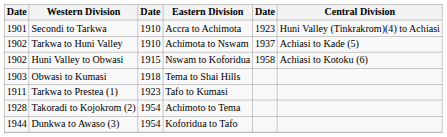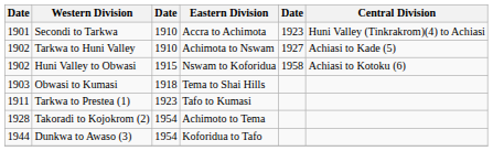 <table class="wikitable">
 <tr>
 <th>Date</th>
 <th>Western Division</th>
 <th>Date</th>
 <th>Eastern Division</th>
 <th>Date</th>
 <th>Central Division</th>
 </tr>
 <tr>
 <td>1901</td>
 <td>Secondi to Tarkwa</td>
 <td>1910</td>
 <td>Accra to Achimota</td>
 <td>1923</td>
 <td>Huni Valley (Tinkrakrom)(4) to Achiasi</td>
 </tr>
 <tr>
 <td>1902</td>
 <td>Tarkwa to Huni Valley</td>
 <td>1910</td>
 <td>Achimota to Nswam</td>
-<td>1937</td>
+<td>1927</td>
 <td>Achiasi to Kade (5)</td>
 </tr>
 <tr>
 <td>1902</td>
 <td>Huni Valley to Obwasi</td>
 <td>1915</td>
 <td>Nswam to Koforidua</td>
 <td>1958</td>
 <td>Achiasi to Kotoku (6)</td>
 </tr>
 <tr>
 <td>1903</td>
 <td>Obwasi to Kumasi</td>
 <td>1918</td>
 <td>Tema to Shai Hills</td>
 <td></td>
 <td></td>
 </tr>
 <tr>
 <td>1911</td>
 <td>Tarkwa to Prestea (1)</td>
 <td>1923</td>
 <td>Tafo to Kumasi</td>
 <td></td>
 <td></td>
 </tr>
 <tr>
 <td>1928</td>
 <td>Takoradi to Kojokrom (2)</td>
 <td>1954</td>
 <td>Achimoto to Tema</td>
 <td></td>
 <td></td>
 </tr>
 <tr>
 <td>1944</td>
 <td>Dunkwa to Awaso (3)</td>
 <td>1954</td>
 <td>Koforidua to Tafo</td>
 <td></td>
 <td></td>
 </tr>
 <tr>
 </tr>
 </table>
